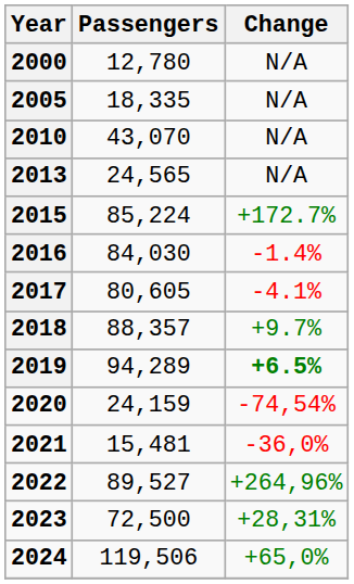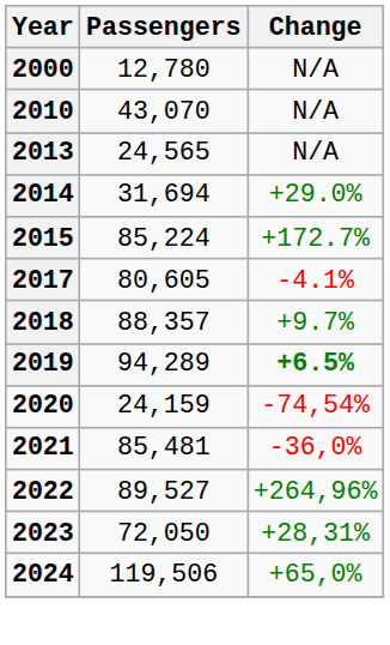 <table class="wikitable sortable" style="text-align:center;">
 <tr>
 <th>Year</th>
 <th>Passengers</th>
 <th>Change</th>
 </tr>
 <tr>
 <th>2000</th>
 <td>12,780</td>
-<td>N/A</td>
-</tr>
-<tr>
-<th>2005</th>
-<td>18,335</td>
 <td>N/A</td>
 </tr>
 <tr>
 <th>2010</th>
 <td>43,070</td>
 <td>N/A</td>
 </tr>
 <tr>
 <th>2013</th>
 <td>24,565</td>
 <td>N/A</td>
 </tr>
 <tr>
+<th>2014</th>
+<td>31,694</td>
+<td style="color:green">+29.0%</td>
+</tr>
+<tr>
 <th>2015</th>
 <td>85,224</td>
 <td style="color:green">+172.7%</td>
-</tr>
-<tr>
-<th>2016</th>
-<td>84,030</td>
-<td style="color:red">-1.4%</td>
 </tr>
 <tr>
 <th>2017</th>
 <td>80,605</td>
 <td style="color:red">-4.1%</td>
 </tr>
 <tr>
 <th>2018</th>
 <td>88,357</td>
 <td style="color:green">+9.7%</td>
 </tr>
 <tr>
 <th>2019</th>
 <td>94,289</td>
 <td style="color:green"><strong>+6.5%</strong></td>
 </tr>
 <tr>
 <td><strong>2020</strong></td>
 <td>24,159</td>
 <td style="color:red">-74,54%</td>
 </tr>
 <tr>
 <td><strong>2021</strong></td>
-<td>15,481</td>
+<td>85,481</td>
 <td style="color:red">-36,0%</td>
 </tr>
 <tr>
 <td><strong>2022</strong></td>
 <td>89,527</td>
 <td style="color:green">+264,96%</td>
 </tr>
 <tr>
 <td><strong>2023</strong></td>
-<td>72,500</td>
+<td>72,050</td>
 <td style="color:green">+28,31%</td>
 </tr>
 <tr>
 <td><strong>2024</strong></td>
 <td>119,506</td>
 <td style="color:green">+65,0%</td>
 </tr>
 <tr>
 </tr>
 </table>
